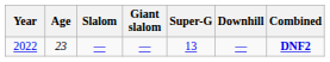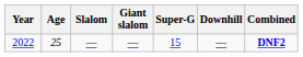 <table class=wikitable style="text-align:center">
 <tr>
 <th>  Year  </th>
 <th> Age </th>
 <th> Slalom </th>
 <th> Giant <br> slalom </th>
 <th>Super-G</th>
 <th>Downhill</th>
 <th>Combined</th>
 </tr>
 <tr>
 <td><a href='#'>2022</a></td>
-<td><em>23</em></td>
+<td><em>25</em></td>
 <td><a href='#'>—</a></td>
 <td><a href='#'>—</a></td>
-<td><a href='#'>13</a></td>
+<td><a href='#'>15</a></td>
 <td><a href='#'>—</a></td>
 <td><strong><a href='#'>DNF2</a></strong></td>
 </tr>
 </table>
